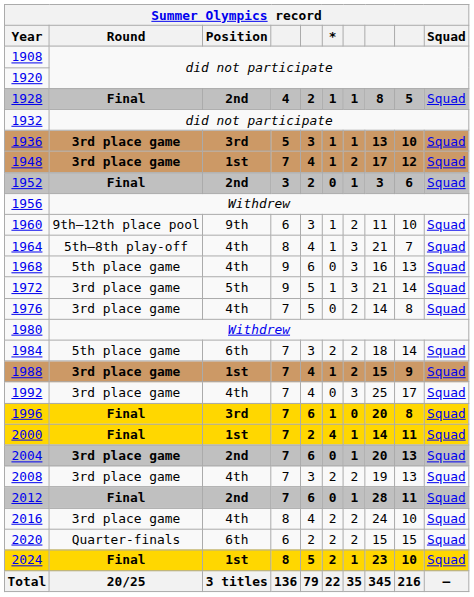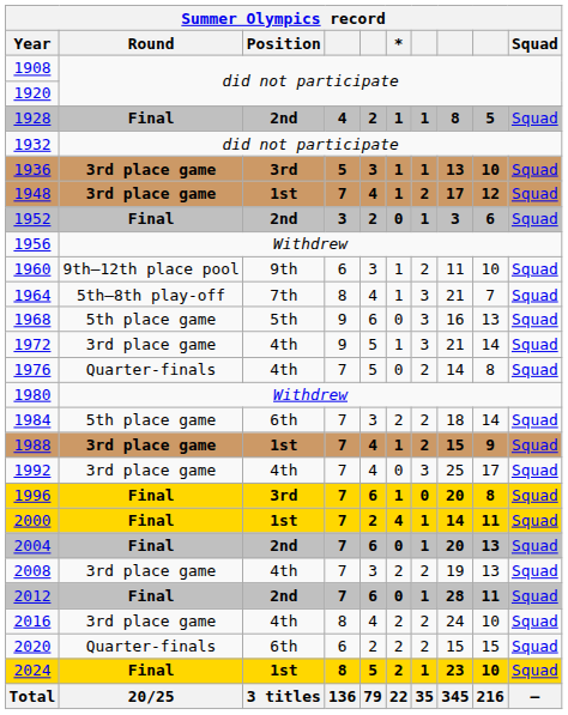 <table class="wikitable" style="text-align: center;">
 <tr>
 <th colspan=10><a href='#'>Summer Olympics</a> record</th>
 </tr>
 <tr>
 <th>Year</th>
 <th>Round</th>
 <th>Position</th>
 <th></th>
 <th></th>
 <th>*</th>
 <th></th>
 <th></th>
 <th></th>
 <th>Squad</th>
 </tr>
 <tr>
 <td> <a href='#'>1908</a></td>
 <td rowspan=2 colspan=9><em>did not participate</em></td>
 </tr>
 <tr>
 <td> <a href='#'>1920</a></td>
 </tr>
 <tr bgcolor=silver>
 <td> <a href='#'>1928</a></td>
 <td><strong>Final</strong></td>
 <td><strong>2nd</strong></td>
 <td><strong>4</strong></td>
 <td><strong>2</strong></td>
 <td><strong>1</strong></td>
 <td><strong>1</strong></td>
 <td><strong>8</strong></td>
 <td><strong>5</strong></td>
 <td><a href='#'>Squad</a></td>
 </tr>
 <tr>
 <td> <a href='#'>1932</a></td>
 <td colspan=9><em>did not participate</em></td>
 </tr>
 <tr bgcolor=cc9966>
 <td> <a href='#'>1936</a></td>
 <td><strong>3rd place game</strong></td>
 <td><strong>3rd</strong></td>
 <td><strong>5</strong></td>
 <td><strong>3</strong></td>
 <td><strong>1</strong></td>
 <td><strong>1</strong></td>
 <td><strong>13</strong></td>
 <td><strong>10</strong></td>
 <td><a href='#'>Squad</a></td>
 </tr>
 <tr bgcolor=cc9966>
 <td> <a href='#'>1948</a></td>
 <td><strong>3rd place game</strong></td>
 <td><strong>1st</strong></td>
 <td><strong>7</strong></td>
 <td><strong>4</strong></td>
 <td><strong>1</strong></td>
 <td><strong>2</strong></td>
 <td><strong>17</strong></td>
 <td><strong>12</strong></td>
 <td><a href='#'>Squad</a></td>
 </tr>
 <tr bgcolor=silver>
 <td> <a href='#'>1952</a></td>
 <td><strong>Final</strong></td>
 <td><strong>2nd</strong></td>
 <td><strong>3</strong></td>
 <td><strong>2</strong></td>
 <td><strong>0</strong></td>
 <td><strong>1</strong></td>
 <td><strong>3</strong></td>
 <td><strong>6</strong></td>
 <td><a href='#'>Squad</a></td>
 </tr>
 <tr>
 <td> <a href='#'>1956</a></td>
 <td colspan=9><em>Withdrew</em></td>
 </tr>
 <tr>
 <td> <a href='#'>1960</a></td>
 <td>9th–12th place pool</td>
 <td>9th</td>
 <td>6</td>
 <td>3</td>
 <td>1</td>
 <td>2</td>
 <td>11</td>
 <td>10</td>
 <td><a href='#'>Squad</a></td>
 </tr>
 <tr>
 <td> <a href='#'>1964</a></td>
 <td>5th–8th play-off</td>
-<td>4th</td>
+<td>7th</td>
 <td>8</td>
 <td>4</td>
 <td>1</td>
 <td>3</td>
 <td>21</td>
 <td>7</td>
 <td><a href='#'>Squad</a></td>
 </tr>
 <tr>
 <td> <a href='#'>1968</a></td>
 <td>5th place game</td>
-<td>4th</td>
+<td>5th</td>
 <td>9</td>
 <td>6</td>
 <td>0</td>
 <td>3</td>
 <td>16</td>
 <td>13</td>
 <td><a href='#'>Squad</a></td>
 </tr>
 <tr>
 <td> <a href='#'>1972</a></td>
 <td>3rd place game</td>
-<td>5th</td>
+<td>4th</td>
 <td>9</td>
 <td>5</td>
 <td>1</td>
 <td>3</td>
 <td>21</td>
 <td>14</td>
 <td><a href='#'>Squad</a></td>
 </tr>
 <tr>
 <td> <a href='#'>1976</a></td>
-<td>3rd place game</td>
+<td>Quarter-finals</td>
 <td>4th</td>
 <td>7</td>
 <td>5</td>
 <td>0</td>
 <td>2</td>
 <td>14</td>
 <td>8</td>
 <td><a href='#'>Squad</a></td>
 </tr>
 <tr>
 <td> <a href='#'>1980</a></td>
 <td colspan=9><em><a href='#'>Withdrew</a></em></td>
 </tr>
 <tr>
 <td> <a href='#'>1984</a></td>
 <td>5th place game</td>
 <td>6th</td>
 <td>7</td>
 <td>3</td>
 <td>2</td>
 <td>2</td>
 <td>18</td>
 <td>14</td>
 <td><a href='#'>Squad</a></td>
 </tr>
 <tr bgcolor=cc9966>
 <td> <a href='#'>1988</a></td>
 <td><strong>3rd place game</strong></td>
 <td><strong>1st</strong></td>
 <td><strong>7</strong></td>
 <td><strong>4</strong></td>
 <td><strong>1</strong></td>
 <td><strong>2</strong></td>
 <td><strong>15</strong></td>
 <td><strong>9</strong></td>
 <td><a href='#'>Squad</a></td>
 </tr>
 <tr>
 <td> <a href='#'>1992</a></td>
 <td>3rd place game</td>
 <td>4th</td>
 <td>7</td>
 <td>4</td>
 <td>0</td>
 <td>3</td>
 <td>25</td>
 <td>17</td>
 <td><a href='#'>Squad</a></td>
 </tr>
 <tr bgcolor=gold>
 <td> <a href='#'>1996</a></td>
 <td><strong>Final</strong></td>
 <td><strong>3rd</strong></td>
 <td><strong>7</strong></td>
 <td><strong>6</strong></td>
 <td><strong>1</strong></td>
 <td><strong>0</strong></td>
 <td><strong>20</strong></td>
 <td><strong>8</strong></td>
 <td><a href='#'>Squad</a></td>
 </tr>
 <tr bgcolor=gold>
 <td> <a href='#'>2000</a></td>
 <td><strong>Final</strong></td>
 <td><strong>1st</strong></td>
 <td><strong>7</strong></td>
 <td><strong>2</strong></td>
 <td><strong>4</strong></td>
 <td><strong>1</strong></td>
 <td><strong>14</strong></td>
 <td><strong>11</strong></td>
 <td><a href='#'>Squad</a></td>
 </tr>
 <tr bgcolor=silver>
 <td> <a href='#'>2004</a></td>
-<td><strong>3rd place game</strong></td>
+<td><strong>Final</strong></td>
 <td><strong>2nd</strong></td>
 <td><strong>7</strong></td>
 <td><strong>6</strong></td>
 <td><strong>0</strong></td>
 <td><strong>1</strong></td>
 <td><strong>20</strong></td>
 <td><strong>13</strong></td>
 <td><a href='#'>Squad</a></td>
 </tr>
 <tr>
 <td> <a href='#'>2008</a></td>
 <td>3rd place game</td>
 <td>4th</td>
 <td>7</td>
 <td>3</td>
 <td>2</td>
 <td>2</td>
 <td>19</td>
 <td>13</td>
 <td><a href='#'>Squad</a></td>
 </tr>
 <tr bgcolor=silver>
 <td> <a href='#'>2012</a></td>
 <td><strong>Final</strong></td>
 <td><strong>2nd</strong></td>
 <td><strong>7</strong></td>
 <td><strong>6</strong></td>
 <td><strong>0</strong></td>
 <td><strong>1</strong></td>
 <td><strong>28</strong></td>
 <td><strong>11</strong></td>
 <td><a href='#'>Squad</a></td>
 </tr>
 <tr>
 <td> <a href='#'>2016</a></td>
 <td>3rd place game</td>
 <td>4th</td>
 <td>8</td>
 <td>4</td>
 <td>2</td>
 <td>2</td>
 <td>24</td>
 <td>10</td>
 <td><a href='#'>Squad</a></td>
 </tr>
 <tr>
 <td> <a href='#'>2020</a></td>
 <td>Quarter-finals</td>
 <td>6th</td>
 <td>6</td>
 <td>2</td>
 <td>2</td>
 <td>2</td>
 <td>15</td>
 <td>15</td>
 <td><a href='#'>Squad</a></td>
 </tr>
 <tr bgcolor=gold>
 <td> <a href='#'>2024</a></td>
 <td><strong>Final</strong></td>
 <td><strong>1st</strong></td>
 <td><strong>8</strong></td>
 <td><strong>5</strong></td>
 <td><strong>2</strong></td>
 <td><strong>1</strong></td>
 <td><strong>23</strong></td>
 <td><strong>10</strong></td>
 <td><a href='#'>Squad</a></td>
 </tr>
 <tr>
 <th>Total</th>
 <th>20/25</th>
 <th>3 titles</th>
 <th>136</th>
 <th>79</th>
 <th>22</th>
 <th>35</th>
 <th>345</th>
 <th>216</th>
 <th>–</th>
 </tr>
 </table>
